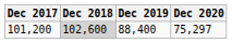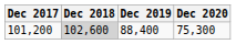 <table class="wikitable">
 <tr>
 <th>Dec 2017</th>
 <th>Dec 2018</th>
 <th>Dec 2019</th>
 <th>Dec 2020</th>
 </tr>
 <tr>
 <td>101,200</td>
 <td style="background: lightgrey;">102,600</td>
 <td>88,400</td>
-<td>75,297</td>
+<td>75,300</td>
 </tr>
 </table>
